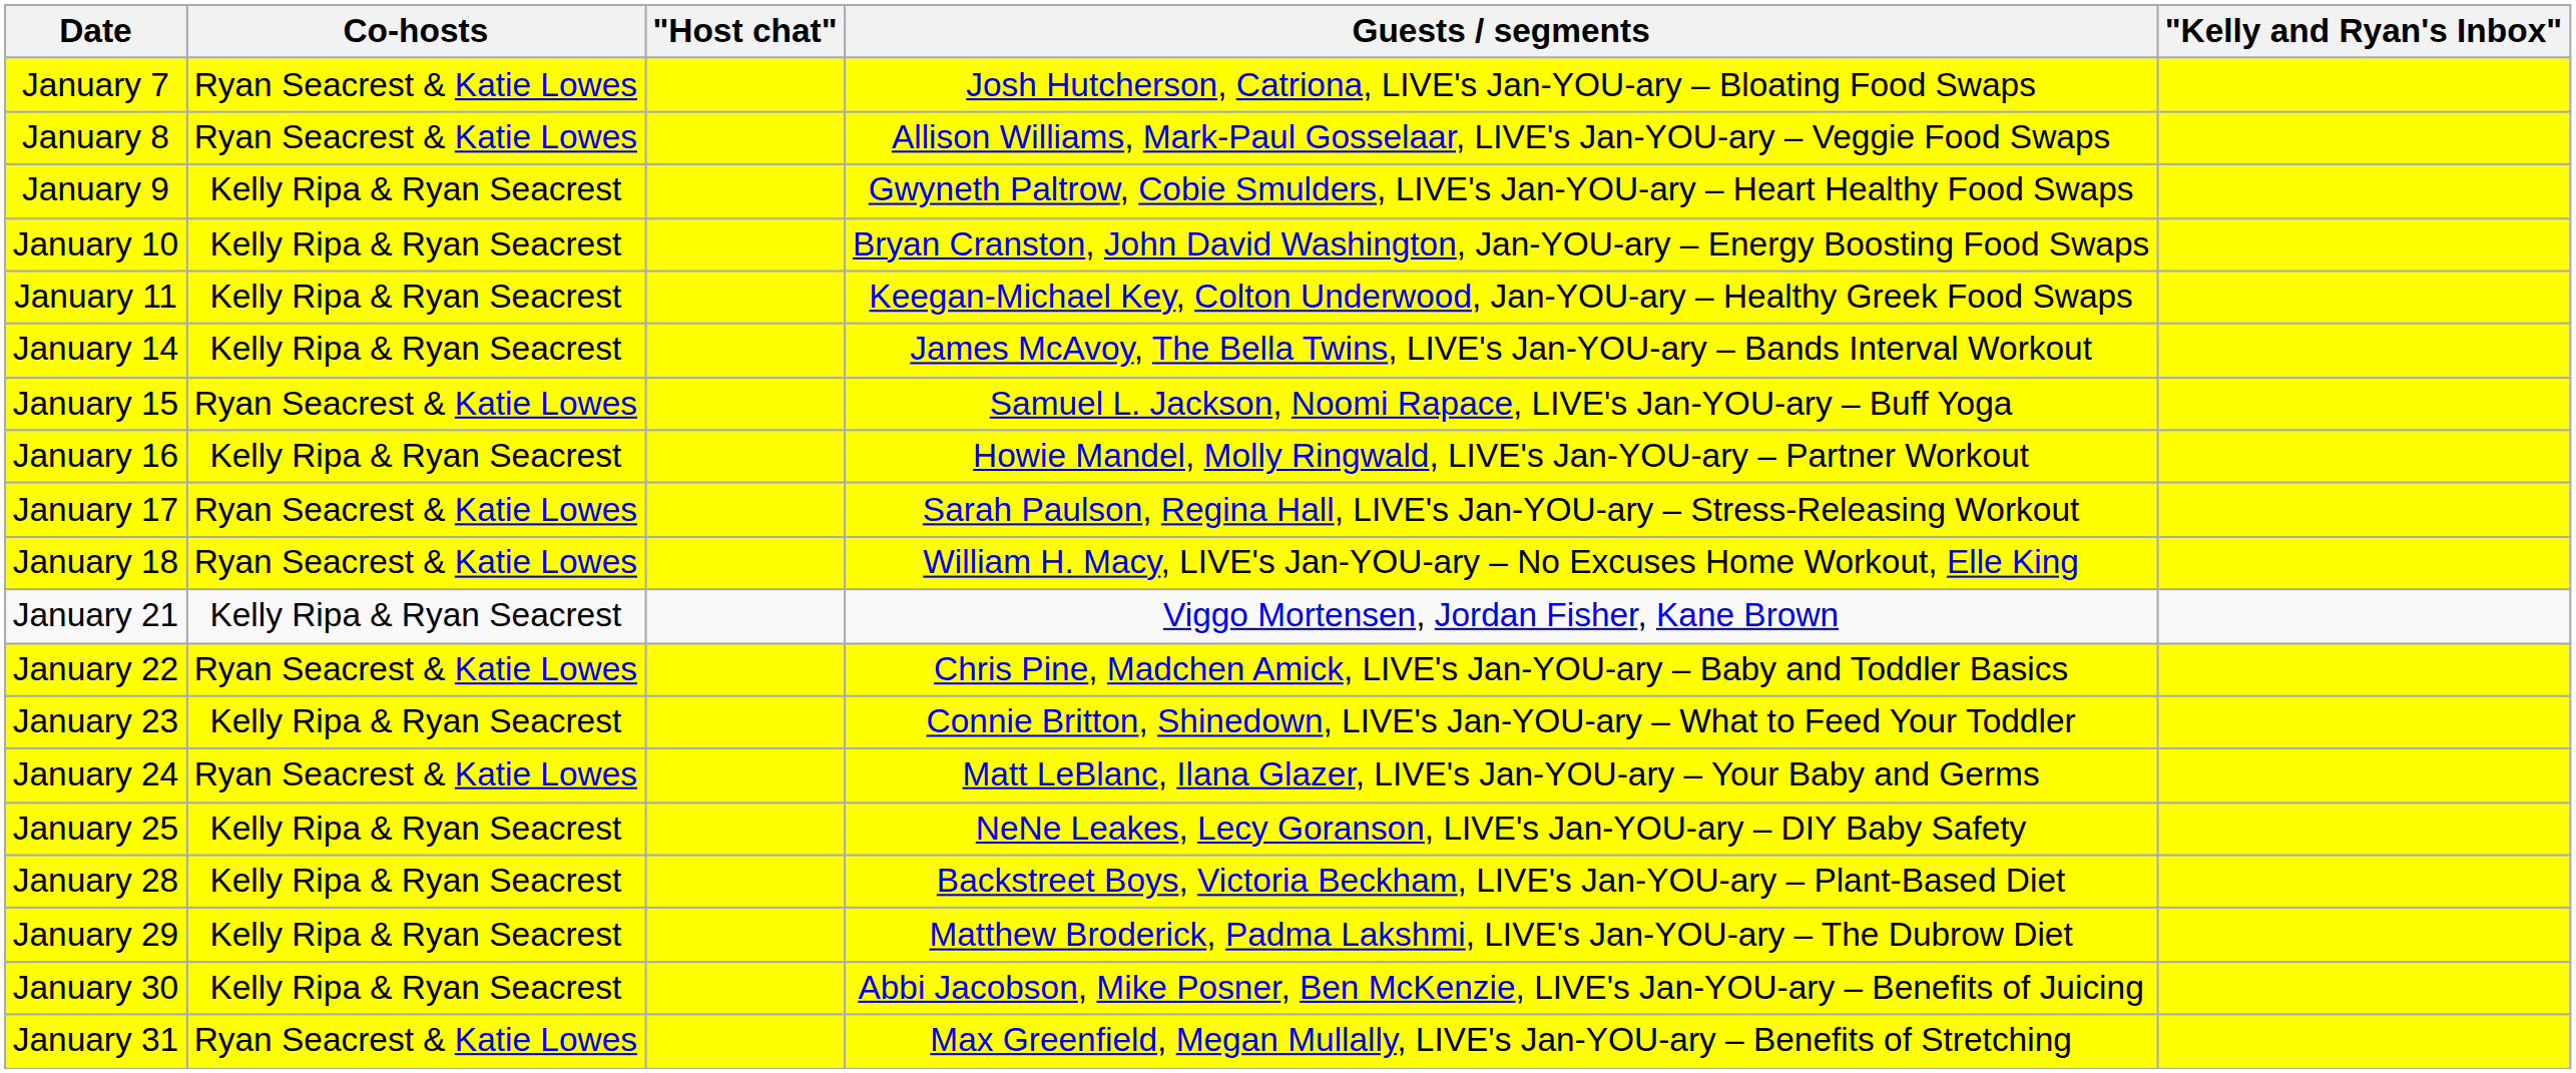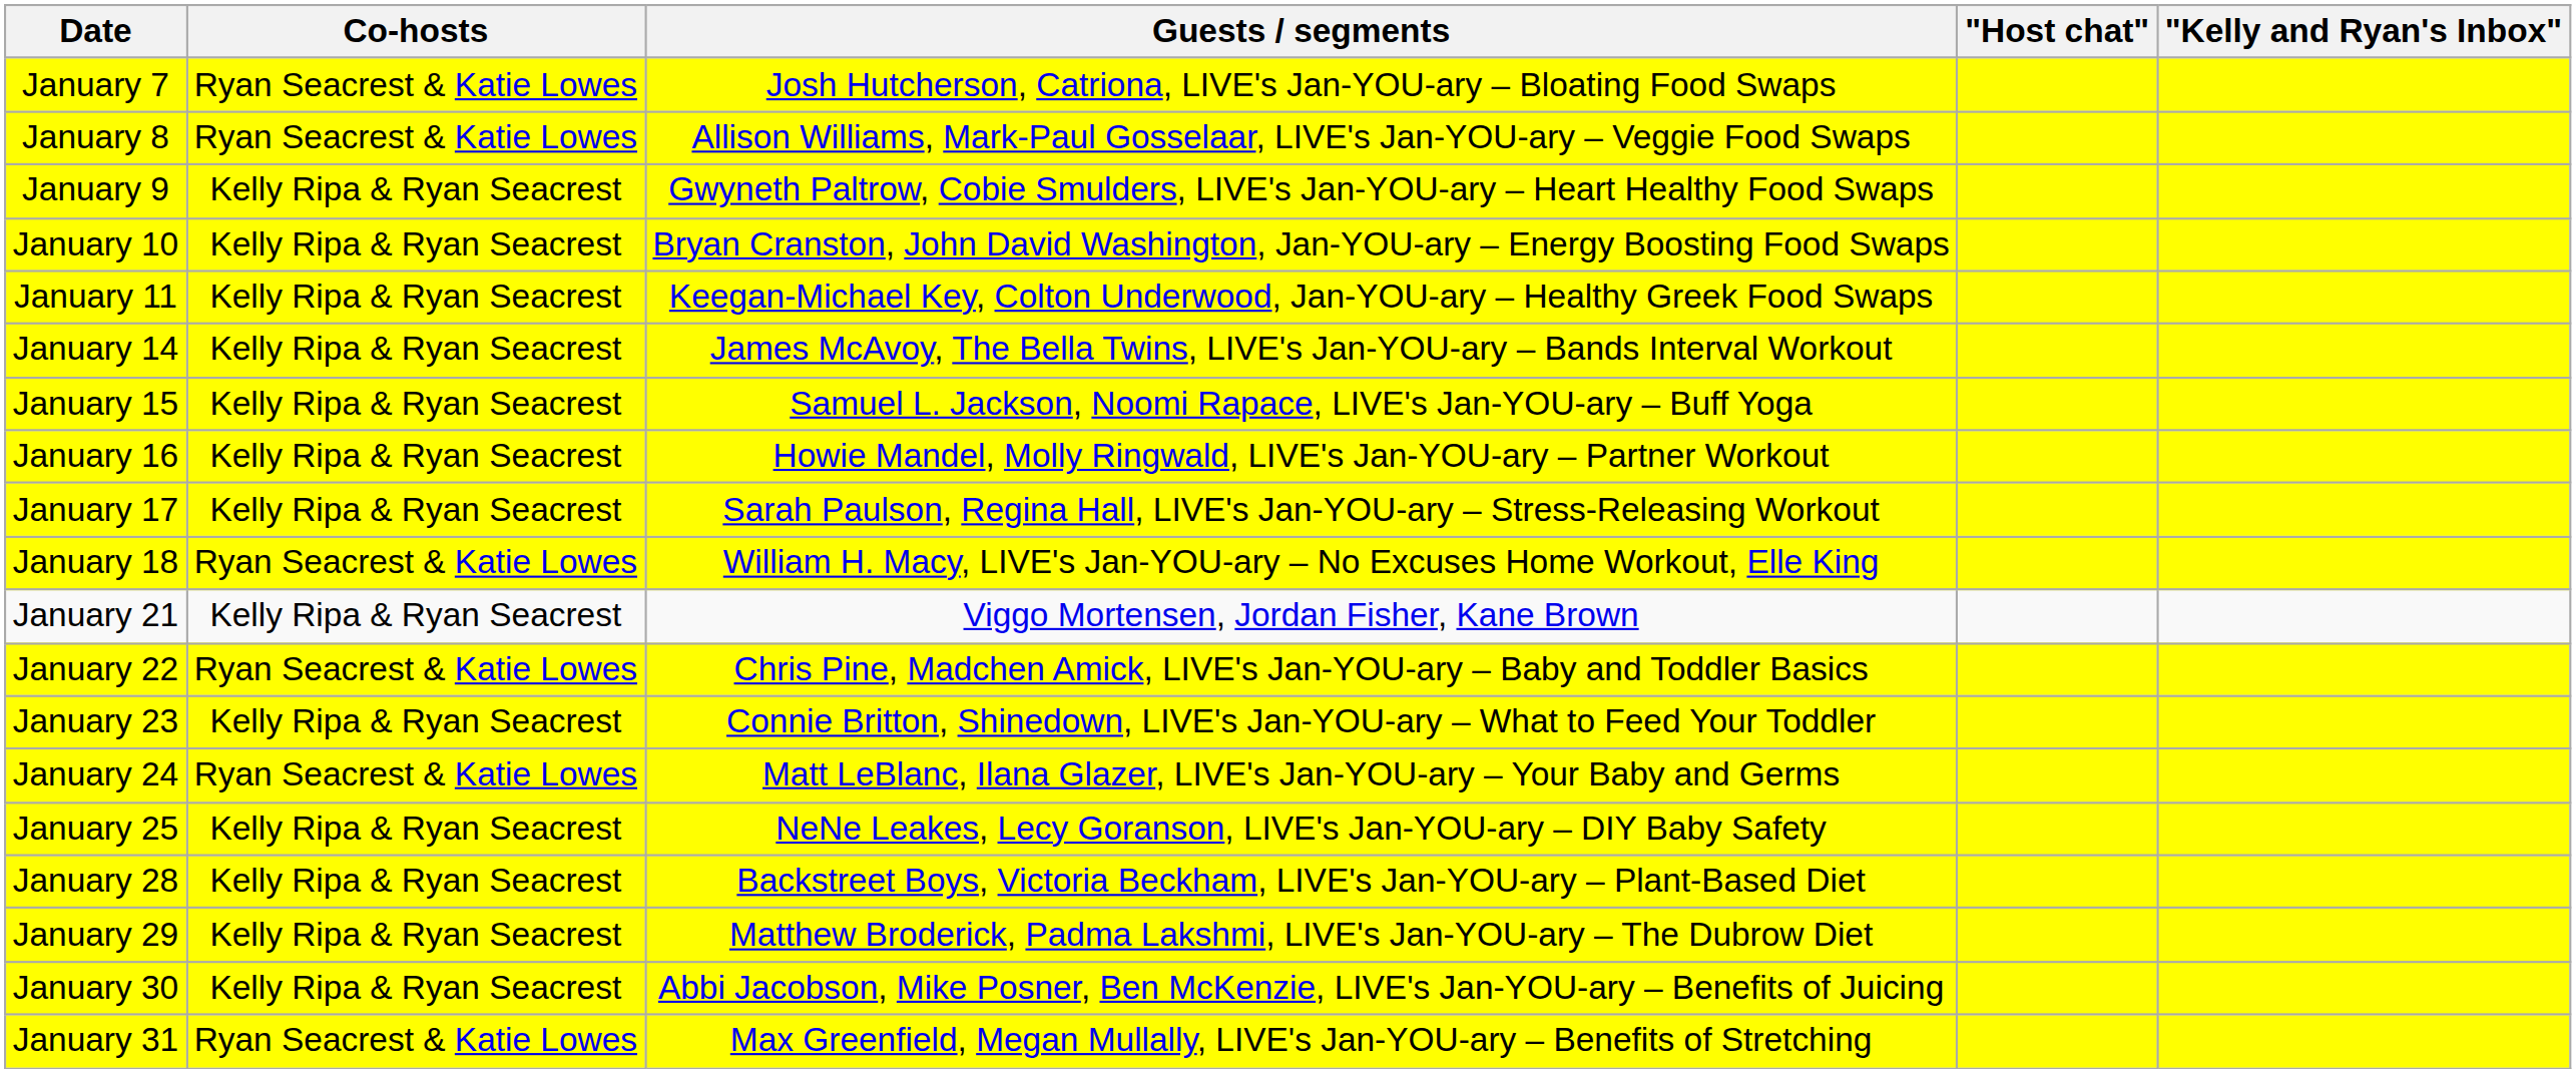 <table class="wikitable sortable" style="text-align:center;">
 <tr>
 <th>Date</th>
 <th>Co-hosts</th>
+<th>Guests / segments</th>
 <th>"Host chat"</th>
-<th>Guests / segments</th>
 <th>"Kelly and Ryan's Inbox"</th>
 </tr>
 <tr style="background:yellow;">
 <td>January 7</td>
 <td>Ryan Seacrest & <a href='#'>Katie Lowes</a></td>
+<td><a href='#'>Josh Hutcherson</a>, <a href='#'>Catriona</a>, LIVE's Jan-YOU-ary – Bloating Food Swaps</td>
 <td></td>
-<td><a href='#'>Josh Hutcherson</a>, <a href='#'>Catriona</a>, LIVE's Jan-YOU-ary – Bloating Food Swaps</td>
 <td></td>
 </tr>
 <tr style="background:yellow;">
 <td>January 8</td>
 <td>Ryan Seacrest & <a href='#'>Katie Lowes</a></td>
+<td><a href='#'>Allison Williams</a>, <a href='#'>Mark-Paul Gosselaar</a>, LIVE's Jan-YOU-ary – Veggie Food Swaps</td>
 <td></td>
-<td><a href='#'>Allison Williams</a>, <a href='#'>Mark-Paul Gosselaar</a>, LIVE's Jan-YOU-ary – Veggie Food Swaps</td>
 <td></td>
 </tr>
 <tr style="background:yellow;">
 <td>January 9</td>
 <td>Kelly Ripa & Ryan Seacrest</td>
+<td><a href='#'>Gwyneth Paltrow</a>, <a href='#'>Cobie Smulders</a>, LIVE's Jan-YOU-ary – Heart Healthy Food Swaps</td>
 <td></td>
-<td><a href='#'>Gwyneth Paltrow</a>, <a href='#'>Cobie Smulders</a>, LIVE's Jan-YOU-ary – Heart Healthy Food Swaps</td>
 <td></td>
 </tr>
 <tr style="background:yellow;">
 <td>January 10</td>
 <td>Kelly Ripa & Ryan Seacrest</td>
+<td><a href='#'>Bryan Cranston</a>, <a href='#'>John David Washington</a>, Jan-YOU-ary – Energy Boosting Food Swaps</td>
 <td></td>
-<td><a href='#'>Bryan Cranston</a>, <a href='#'>John David Washington</a>, Jan-YOU-ary – Energy Boosting Food Swaps</td>
 <td></td>
 </tr>
 <tr style="background:yellow;">
 <td>January 11</td>
 <td>Kelly Ripa & Ryan Seacrest</td>
+<td><a href='#'>Keegan-Michael Key</a>, <a href='#'>Colton Underwood</a>, Jan-YOU-ary – Healthy Greek Food Swaps</td>
 <td></td>
-<td><a href='#'>Keegan-Michael Key</a>, <a href='#'>Colton Underwood</a>, Jan-YOU-ary – Healthy Greek Food Swaps</td>
 <td></td>
 </tr>
 <tr style="background:yellow;">
 <td>January 14</td>
 <td>Kelly Ripa & Ryan Seacrest</td>
+<td><a href='#'>James McAvoy</a>, <a href='#'>The Bella Twins</a>, LIVE's Jan-YOU-ary – Bands Interval Workout</td>
 <td></td>
-<td><a href='#'>James McAvoy</a>, <a href='#'>The Bella Twins</a>, LIVE's Jan-YOU-ary – Bands Interval Workout</td>
 <td></td>
 </tr>
 <tr style="background:yellow;">
 <td>January 15</td>
-<td>Ryan Seacrest & <a href='#'>Katie Lowes</a></td>
+<td>Kelly Ripa & Ryan Seacrest</td>
+<td><a href='#'>Samuel L. Jackson</a>, <a href='#'>Noomi Rapace</a>, LIVE's Jan-YOU-ary – Buff Yoga</td>
 <td></td>
-<td><a href='#'>Samuel L. Jackson</a>, <a href='#'>Noomi Rapace</a>, LIVE's Jan-YOU-ary – Buff Yoga</td>
 <td></td>
 </tr>
 <tr style="background:yellow;">
 <td>January 16</td>
 <td>Kelly Ripa & Ryan Seacrest</td>
+<td><a href='#'>Howie Mandel</a>, <a href='#'>Molly Ringwald</a>, LIVE's Jan-YOU-ary – Partner Workout</td>
 <td></td>
-<td><a href='#'>Howie Mandel</a>, <a href='#'>Molly Ringwald</a>, LIVE's Jan-YOU-ary – Partner Workout</td>
 <td></td>
 </tr>
 <tr style="background:yellow;">
 <td>January 17</td>
-<td>Ryan Seacrest & <a href='#'>Katie Lowes</a></td>
+<td>Kelly Ripa & Ryan Seacrest</td>
+<td><a href='#'>Sarah Paulson</a>, <a href='#'>Regina Hall</a>, LIVE's Jan-YOU-ary – Stress-Releasing Workout</td>
 <td></td>
-<td><a href='#'>Sarah Paulson</a>, <a href='#'>Regina Hall</a>, LIVE's Jan-YOU-ary – Stress-Releasing Workout</td>
 <td></td>
 </tr>
 <tr style="background:yellow;">
 <td>January 18</td>
 <td>Ryan Seacrest & <a href='#'>Katie Lowes</a></td>
+<td><a href='#'>William H. Macy</a>, LIVE's Jan-YOU-ary – No Excuses Home Workout, <a href='#'>Elle King</a></td>
 <td></td>
-<td><a href='#'>William H. Macy</a>, LIVE's Jan-YOU-ary – No Excuses Home Workout, <a href='#'>Elle King</a></td>
 <td></td>
 </tr>
 <tr>
 <td>January 21</td>
 <td>Kelly Ripa & Ryan Seacrest</td>
+<td><a href='#'>Viggo Mortensen</a>, <a href='#'>Jordan Fisher</a>, <a href='#'>Kane Brown</a></td>
 <td></td>
-<td><a href='#'>Viggo Mortensen</a>, <a href='#'>Jordan Fisher</a>, <a href='#'>Kane Brown</a></td>
 <td></td>
 </tr>
 <tr style="background:yellow;">
 <td>January 22</td>
 <td>Ryan Seacrest & <a href='#'>Katie Lowes</a></td>
+<td><a href='#'>Chris Pine</a>, <a href='#'>Madchen Amick</a>, LIVE's Jan-YOU-ary – Baby and Toddler Basics</td>
 <td></td>
-<td><a href='#'>Chris Pine</a>, <a href='#'>Madchen Amick</a>, LIVE's Jan-YOU-ary – Baby and Toddler Basics</td>
 <td></td>
 </tr>
 <tr style="background:yellow;">
 <td>January 23</td>
 <td>Kelly Ripa & Ryan Seacrest</td>
+<td><a href='#'>Connie Britton</a>, <a href='#'>Shinedown</a>, LIVE's Jan-YOU-ary – What to Feed Your Toddler</td>
 <td></td>
-<td><a href='#'>Connie Britton</a>, <a href='#'>Shinedown</a>, LIVE's Jan-YOU-ary – What to Feed Your Toddler</td>
 <td></td>
 </tr>
 <tr style="background:yellow;">
 <td>January 24</td>
 <td>Ryan Seacrest & <a href='#'>Katie Lowes</a></td>
+<td><a href='#'>Matt LeBlanc</a>, <a href='#'>Ilana Glazer</a>, LIVE's Jan-YOU-ary – Your Baby and Germs</td>
 <td></td>
-<td><a href='#'>Matt LeBlanc</a>, <a href='#'>Ilana Glazer</a>, LIVE's Jan-YOU-ary – Your Baby and Germs</td>
 <td></td>
 </tr>
 <tr style="background:yellow;">
 <td>January 25</td>
 <td>Kelly Ripa & Ryan Seacrest</td>
+<td><a href='#'>NeNe Leakes</a>, <a href='#'>Lecy Goranson</a>, LIVE's Jan-YOU-ary – DIY Baby Safety</td>
 <td></td>
-<td><a href='#'>NeNe Leakes</a>, <a href='#'>Lecy Goranson</a>, LIVE's Jan-YOU-ary – DIY Baby Safety</td>
 <td></td>
 </tr>
 <tr style="background:yellow;">
 <td>January 28</td>
 <td>Kelly Ripa & Ryan Seacrest</td>
+<td><a href='#'>Backstreet Boys</a>, <a href='#'>Victoria Beckham</a>, LIVE's Jan-YOU-ary – Plant-Based Diet</td>
 <td></td>
-<td><a href='#'>Backstreet Boys</a>, <a href='#'>Victoria Beckham</a>, LIVE's Jan-YOU-ary – Plant-Based Diet</td>
 <td></td>
 </tr>
 <tr style="background:yellow;">
 <td>January 29</td>
 <td>Kelly Ripa & Ryan Seacrest</td>
+<td><a href='#'>Matthew Broderick</a>, <a href='#'>Padma Lakshmi</a>, LIVE's Jan-YOU-ary – The Dubrow Diet</td>
 <td></td>
-<td><a href='#'>Matthew Broderick</a>, <a href='#'>Padma Lakshmi</a>, LIVE's Jan-YOU-ary – The Dubrow Diet</td>
 <td></td>
 </tr>
 <tr style="background:yellow;">
 <td>January 30</td>
 <td>Kelly Ripa & Ryan Seacrest</td>
+<td><a href='#'>Abbi Jacobson</a>, <a href='#'>Mike Posner</a>, <a href='#'>Ben McKenzie</a>, LIVE's Jan-YOU-ary – Benefits of Juicing</td>
 <td></td>
-<td><a href='#'>Abbi Jacobson</a>, <a href='#'>Mike Posner</a>, <a href='#'>Ben McKenzie</a>, LIVE's Jan-YOU-ary – Benefits of Juicing</td>
 <td></td>
 </tr>
 <tr style="background:yellow;">
 <td>January 31</td>
 <td>Ryan Seacrest & <a href='#'>Katie Lowes</a></td>
+<td><a href='#'>Max Greenfield</a>, <a href='#'>Megan Mullally</a>, LIVE's Jan-YOU-ary – Benefits of Stretching</td>
 <td></td>
-<td><a href='#'>Max Greenfield</a>, <a href='#'>Megan Mullally</a>, LIVE's Jan-YOU-ary – Benefits of Stretching</td>
 <td></td>
 </tr>
 </table>
